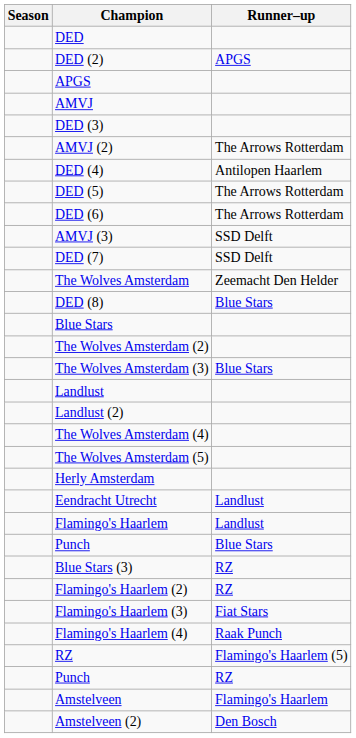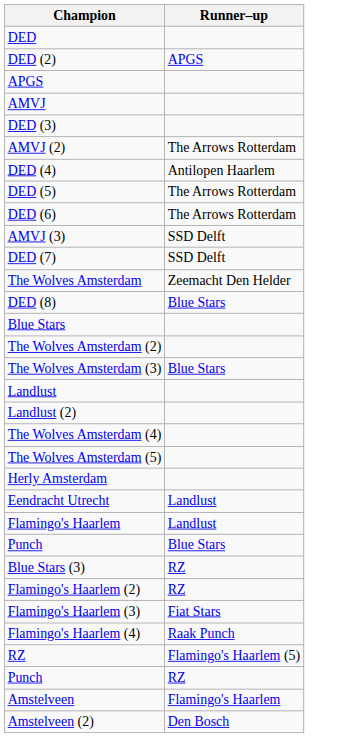 <table class="wikitable sortable">
 <tr>
-<th>Season</th>
 <th>Champion</th>
 <th>Runner–up</th>
 </tr>
 <tr>
-<td></td>
 <td><a href='#'>DED</a></td>
 <td></td>
 </tr>
 <tr>
-<td></td>
 <td><a href='#'>DED</a> (2)</td>
 <td><a href='#'>APGS</a></td>
 </tr>
 <tr>
-<td></td>
 <td><a href='#'>APGS</a></td>
 <td></td>
 </tr>
 <tr>
-<td></td>
 <td><a href='#'>AMVJ</a></td>
 <td></td>
 </tr>
 <tr>
-<td></td>
 <td><a href='#'>DED</a> (3)</td>
 <td></td>
 </tr>
 <tr>
-<td></td>
 <td><a href='#'>AMVJ</a> (2)</td>
 <td>The Arrows Rotterdam</td>
 </tr>
 <tr>
-<td></td>
 <td><a href='#'>DED</a> (4)</td>
 <td>Antilopen Haarlem</td>
 </tr>
 <tr>
-<td></td>
 <td><a href='#'>DED</a> (5)</td>
 <td>The Arrows Rotterdam</td>
 </tr>
 <tr>
-<td></td>
 <td><a href='#'>DED</a> (6)</td>
 <td>The Arrows Rotterdam</td>
 </tr>
 <tr>
-<td></td>
 <td><a href='#'>AMVJ</a> (3)</td>
 <td>SSD Delft</td>
 </tr>
 <tr>
-<td></td>
 <td><a href='#'>DED</a> (7)</td>
 <td>SSD Delft</td>
 </tr>
 <tr>
-<td></td>
 <td><a href='#'>The Wolves Amsterdam</a></td>
 <td>Zeemacht Den Helder</td>
 </tr>
 <tr>
-<td></td>
 <td><a href='#'>DED</a> (8)</td>
 <td><a href='#'>Blue Stars</a></td>
 </tr>
 <tr>
-<td></td>
 <td><a href='#'>Blue Stars</a></td>
 <td></td>
 </tr>
 <tr>
-<td></td>
 <td><a href='#'>The Wolves Amsterdam</a> (2)</td>
 <td></td>
 </tr>
 <tr>
-<td></td>
 <td><a href='#'>The Wolves Amsterdam</a> (3)</td>
 <td><a href='#'>Blue Stars</a></td>
 </tr>
 <tr>
-<td></td>
 <td><a href='#'>Landlust</a></td>
 <td></td>
 </tr>
 <tr>
-<td></td>
 <td><a href='#'>Landlust</a> (2)</td>
 <td></td>
 </tr>
 <tr>
-<td></td>
 <td><a href='#'>The Wolves Amsterdam</a> (4)</td>
 <td></td>
 </tr>
 <tr>
-<td></td>
 <td><a href='#'>The Wolves Amsterdam</a> (5)</td>
 <td></td>
 </tr>
 <tr>
-<td></td>
 <td><a href='#'>Herly Amsterdam</a></td>
 <td></td>
 </tr>
 <tr>
-<td></td>
 <td><a href='#'>Eendracht Utrecht</a></td>
 <td><a href='#'>Landlust</a></td>
 </tr>
 <tr>
-<td></td>
 <td><a href='#'>Flamingo's Haarlem</a></td>
 <td><a href='#'>Landlust</a></td>
 </tr>
 <tr>
-<td></td>
 <td><a href='#'>Punch</a></td>
 <td><a href='#'>Blue Stars</a></td>
 </tr>
 <tr>
-<td></td>
 <td><a href='#'>Blue Stars</a> (3)</td>
 <td><a href='#'>RZ</a></td>
 </tr>
 <tr>
-<td></td>
 <td><a href='#'>Flamingo's Haarlem</a> (2)</td>
 <td><a href='#'>RZ</a></td>
 </tr>
 <tr>
-<td></td>
 <td><a href='#'>Flamingo's Haarlem</a> (3)</td>
 <td><a href='#'>Fiat Stars</a></td>
 </tr>
 <tr>
-<td></td>
 <td><a href='#'>Flamingo's Haarlem</a> (4)</td>
 <td><a href='#'>Raak Punch</a></td>
 </tr>
 <tr>
-<td></td>
 <td><a href='#'>RZ</a></td>
 <td><a href='#'>Flamingo's Haarlem</a> (5)</td>
 </tr>
 <tr>
-<td></td>
 <td><a href='#'>Punch</a></td>
 <td><a href='#'>RZ</a></td>
 </tr>
 <tr>
-<td></td>
 <td><a href='#'>Amstelveen</a></td>
 <td><a href='#'>Flamingo's Haarlem</a></td>
 </tr>
 <tr>
-<td></td>
 <td><a href='#'>Amstelveen</a> (2)</td>
 <td><a href='#'>Den Bosch</a></td>
 </tr>
 </table>
